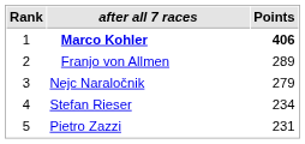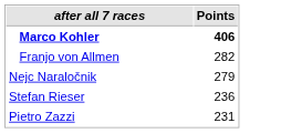 <table cellspacing="1" cellpadding="3" style="border:1px solid #aaa; font-size:86%;">
 <tr style="background:#e4e4e4;">
-<th style="border-bottom:1px solid #aaa; width:10px;">Rank</th>
 <th style="border-bottom:1px solid #aaa; width:200px; white-space:nowrap;"><em>after all 7 races</em></th>
 <th style="border-bottom:1px solid #aaa; width:20px;">Points</th>
 </tr>
 <tr>
-<td style="text-align:center;">1</td>
 <td>   <strong><a href='#'>Marco Kohler</a></strong></td>
 <td align="right"><strong>406</strong></td>
 </tr>
 <tr>
-<td style="text-align:center;">2</td>
 <td>   <a href='#'>Franjo von Allmen</a></td>
-<td align="right">289</td>
+<td align="right">282</td>
 </tr>
 <tr>
-<td style="text-align:center;">3</td>
 <td> <a href='#'>Nejc Naraločnik</a></td>
 <td align="right">279</td>
 </tr>
 <tr>
-<td style="text-align:center;">4</td>
 <td> <a href='#'>Stefan Rieser</a></td>
-<td align="right">234</td>
+<td align="right">236</td>
 </tr>
 <tr>
-<td style="text-align:center;">5</td>
 <td> <a href='#'>Pietro Zazzi</a></td>
 <td align="right">231</td>
 </tr>
 </table>
